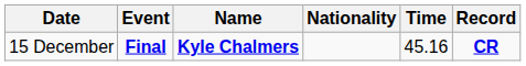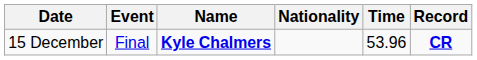 <table class="wikitable" style=text-align:center>
 <tr>
 <th>Date</th>
 <th>Event</th>
 <th>Name</th>
 <th>Nationality</th>
 <th>Time</th>
 <th>Record</th>
 </tr>
 <tr>
 <td>15 December</td>
-<td><strong><a href='#'>Final</a></strong></td>
+<td><a href='#'>Final</a></td>
 <td align=left><strong><a href='#'>Kyle Chalmers</a></strong></td>
 <td align=left></td>
-<td>45.16</td>
+<td>53.96</td>
 <td><strong><a href='#'>CR</a></strong></td>
 </tr>
 </table>
